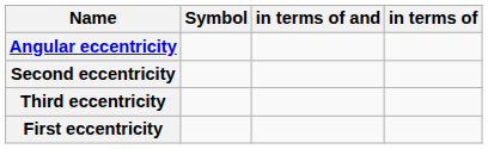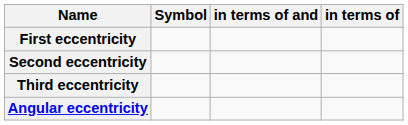 <table class="wikitable">
 <tr>
 <th>Name</th>
 <th>Symbol</th>
 <th>in terms of  and </th>
 <th>in terms of </th>
 </tr>
 <tr>
-<th><a href='#'>Angular eccentricity</a></th>
+<th>First eccentricity</th>
 <td></td>
 <td></td>
 <td></td>
 </tr>
 <tr>
 <th>Second eccentricity</th>
 <td></td>
 <td></td>
 <td></td>
 </tr>
 <tr>
 <th>Third eccentricity</th>
 <td></td>
 <td></td>
 <td></td>
 </tr>
 <tr>
-<th>First eccentricity</th>
+<th><a href='#'>Angular eccentricity</a></th>
 <td></td>
 <td></td>
 <td></td>
 </tr>
 </table>
